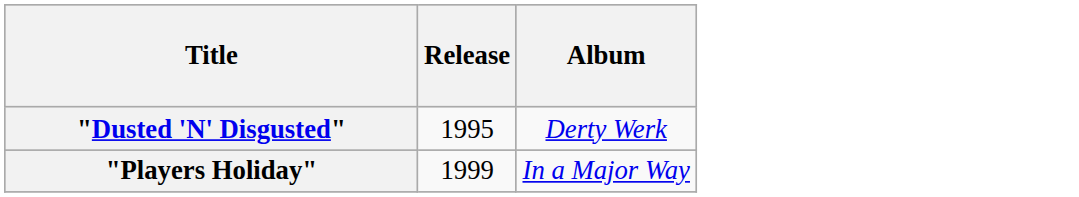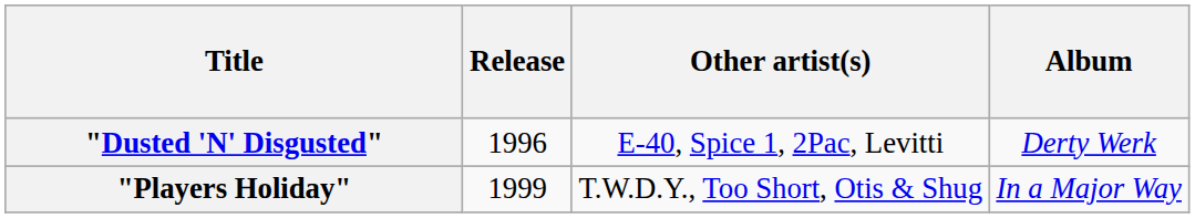 <table class="wikitable plainrowheaders" style="text-align:center;">
 <tr>
 <th scope="col" style="width:15em;"><br>Title<br><br></th>
 <th scope="col">Release</th>
+<th scope="col">Other artist(s)</th>
 <th scope="col">Album</th>
 </tr>
 <tr>
 <th scope="row">"<a href='#'>Dusted 'N' Disgusted</a>"</th>
-<td>1995</td>
+<td>1996</td>
+<td><a href='#'>E-40</a>, <a href='#'>Spice 1</a>, <a href='#'>2Pac</a>, Levitti</td>
 <td><em><a href='#'>Derty Werk</a></em></td>
 </tr>
 <tr>
 <th scope="row">"Players Holiday"</th>
 <td>1999</td>
+<td>T.W.D.Y., <a href='#'>Too Short</a>, <a href='#'>Otis & Shug</a></td>
 <td><em><a href='#'>In a Major Way</a></em></td>
 </tr>
 </table>
